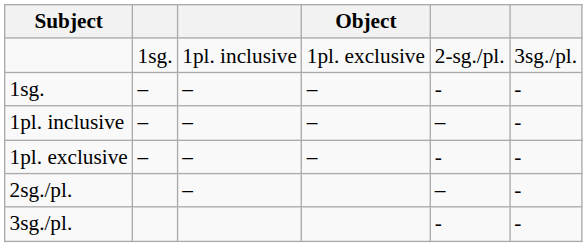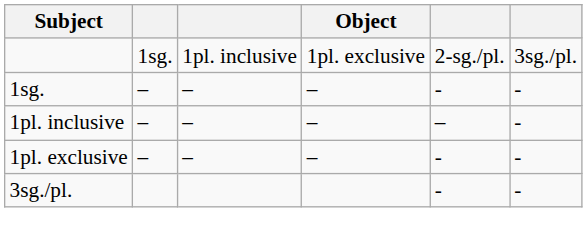 <table class=wikitable>
 <tr>
 <th>Subject</th>
 <th></th>
 <th></th>
 <th>Object</th>
 <th></th>
 <th></th>
 </tr>
 <tr>
 <td></td>
 <td>1sg.</td>
 <td>1pl. inclusive</td>
 <td>1pl. exclusive</td>
 <td>2-sg./pl.</td>
 <td>3sg./pl.</td>
 </tr>
 <tr -->
 <td>1sg.</td>
 <td>–</td>
 <td>–</td>
 <td>–</td>
 <td>-</td>
 <td>-</td>
 </tr>
 <tr>
 <td>1pl. inclusive</td>
 <td>–</td>
 <td>–</td>
 <td>–</td>
 <td>–</td>
 <td>-</td>
 </tr>
 <tr>
 <td>1pl. exclusive</td>
 <td>–</td>
 <td>–</td>
 <td>–</td>
 <td>-</td>
 <td>-</td>
 </tr>
 <tr>
-<td>2sg./pl.</td>
-<td></td>
-<td>–</td>
-<td></td>
-<td>–</td>
-<td>-</td>
-</tr>
-<tr>
 <td>3sg./pl.</td>
 <td></td>
 <td></td>
 <td></td>
 <td>-</td>
 <td>-</td>
 </tr>
 </table>
